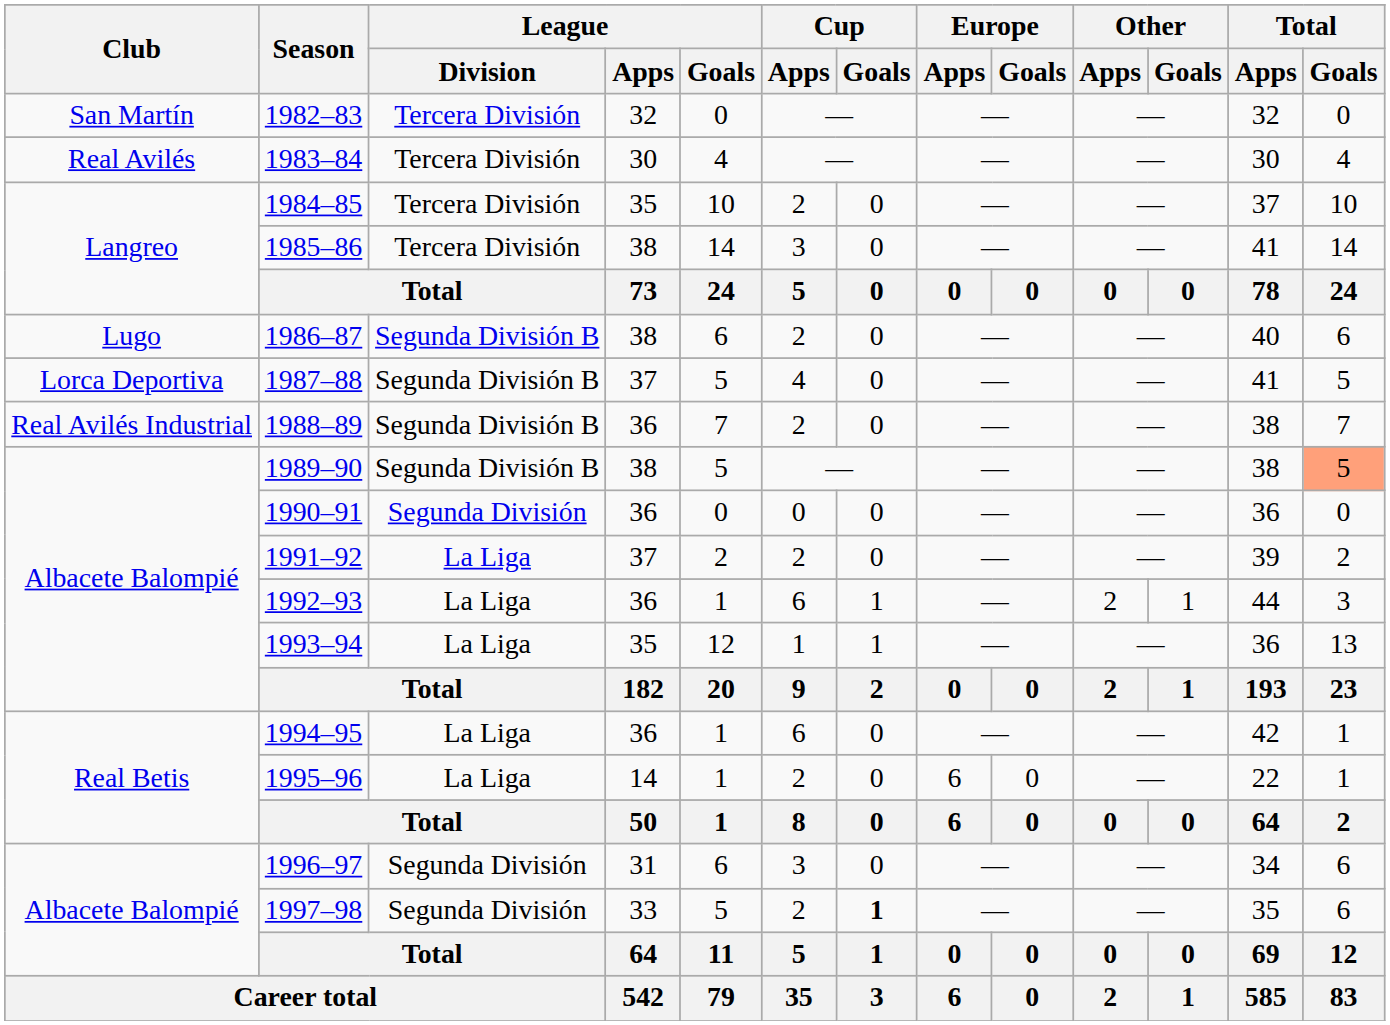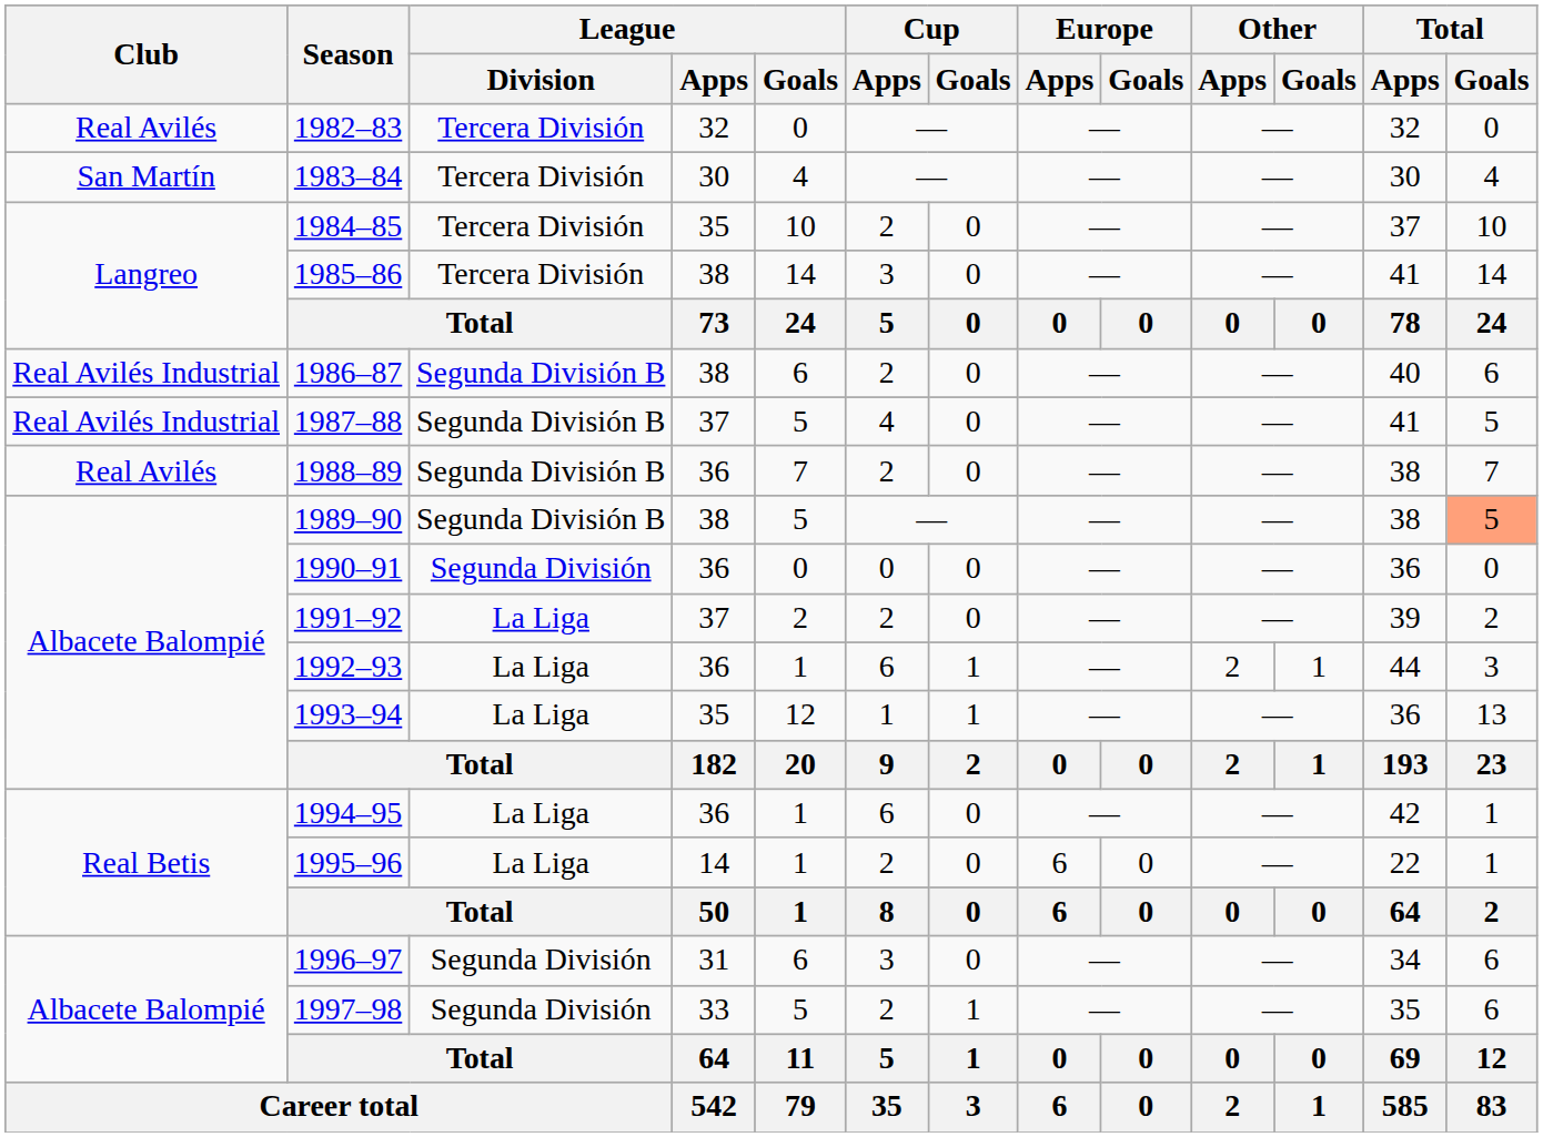 <table class="wikitable" style="text-align: center;">
 <tr>
 <th rowspan="2">Club</th>
 <th rowspan="2">Season</th>
 <th colspan="3">League</th>
 <th colspan="2">Cup</th>
 <th colspan="2">Europe</th>
 <th colspan="2">Other</th>
 <th colspan="2">Total</th>
 </tr>
 <tr>
 <th>Division</th>
 <th>Apps</th>
 <th>Goals</th>
 <th>Apps</th>
 <th>Goals</th>
 <th>Apps</th>
 <th>Goals</th>
 <th>Apps</th>
 <th>Goals</th>
 <th>Apps</th>
 <th>Goals</th>
 </tr>
 <tr>
-<td valign="center"><a href='#'>San Martín</a></td>
+<td valign="center"><a href='#'>Real Avilés</a></td>
 <td><a href='#'>1982–83</a></td>
 <td><a href='#'>Tercera División</a></td>
 <td>32</td>
 <td>0</td>
 <td colspan="2">—</td>
 <td colspan="2">—</td>
 <td colspan="2">—</td>
 <td>32</td>
 <td>0</td>
 </tr>
 <tr>
-<td valign="center"><a href='#'>Real Avilés</a></td>
+<td valign="center"><a href='#'>San Martín</a></td>
 <td><a href='#'>1983–84</a></td>
 <td>Tercera División</td>
 <td>30</td>
 <td>4</td>
 <td colspan="2">—</td>
 <td colspan="2">—</td>
 <td colspan="2">—</td>
 <td>30</td>
 <td>4</td>
 </tr>
 <tr>
 <td rowspan="3" valign="center"><a href='#'>Langreo</a></td>
 <td><a href='#'>1984–85</a></td>
 <td>Tercera División</td>
 <td>35</td>
 <td>10</td>
 <td>2</td>
 <td>0</td>
 <td colspan="2">—</td>
 <td colspan="2">—</td>
 <td>37</td>
 <td>10</td>
 </tr>
 <tr>
 <td><a href='#'>1985–86</a></td>
 <td>Tercera División</td>
 <td>38</td>
 <td>14</td>
 <td>3</td>
 <td>0</td>
 <td colspan="2">—</td>
 <td colspan="2">—</td>
 <td>41</td>
 <td>14</td>
 </tr>
 <tr>
 <th colspan="2">Total</th>
 <th>73</th>
 <th>24</th>
 <th>5</th>
 <th>0</th>
 <th>0</th>
 <th>0</th>
 <th>0</th>
 <th>0</th>
 <th>78</th>
 <th>24</th>
 </tr>
 <tr>
-<td valign="center"><a href='#'>Lugo</a></td>
+<td valign="center"><a href='#'>Real Avilés Industrial</a></td>
 <td><a href='#'>1986–87</a></td>
 <td><a href='#'>Segunda División B</a></td>
 <td>38</td>
 <td>6</td>
 <td>2</td>
 <td>0</td>
 <td colspan="2">—</td>
 <td colspan="2">—</td>
 <td>40</td>
 <td>6</td>
 </tr>
 <tr>
-<td valign="center"><a href='#'>Lorca Deportiva</a></td>
+<td valign="center"><a href='#'>Real Avilés Industrial</a></td>
 <td><a href='#'>1987–88</a></td>
 <td>Segunda División B</td>
 <td>37</td>
 <td>5</td>
 <td>4</td>
 <td>0</td>
 <td colspan="2">—</td>
 <td colspan="2">—</td>
 <td>41</td>
 <td>5</td>
 </tr>
 <tr>
-<td valign="center"><a href='#'>Real Avilés Industrial</a></td>
+<td valign="center"><a href='#'>Real Avilés</a></td>
 <td><a href='#'>1988–89</a></td>
 <td>Segunda División B</td>
 <td>36</td>
 <td>7</td>
 <td>2</td>
 <td>0</td>
 <td colspan="2">—</td>
 <td colspan="2">—</td>
 <td>38</td>
 <td>7</td>
 </tr>
 <tr>
 <td rowspan="6" valign="center"><a href='#'>Albacete Balompié</a></td>
 <td><a href='#'>1989–90</a></td>
 <td>Segunda División B</td>
 <td>38</td>
 <td>5</td>
 <td colspan="2">—</td>
 <td colspan="2">—</td>
 <td colspan="2">—</td>
 <td>38</td>
 <td style="background: lightsalmon;">5</td>
 </tr>
 <tr>
 <td><a href='#'>1990–91</a></td>
 <td><a href='#'>Segunda División</a></td>
 <td>36</td>
 <td>0</td>
 <td>0</td>
 <td>0</td>
 <td colspan="2">—</td>
 <td colspan="2">—</td>
 <td>36</td>
 <td>0</td>
 </tr>
 <tr>
 <td><a href='#'>1991–92</a></td>
 <td><a href='#'>La Liga</a></td>
 <td>37</td>
 <td>2</td>
 <td>2</td>
 <td>0</td>
 <td colspan="2">—</td>
 <td colspan="2">—</td>
 <td>39</td>
 <td>2</td>
 </tr>
 <tr>
 <td><a href='#'>1992–93</a></td>
 <td>La Liga</td>
 <td>36</td>
 <td>1</td>
 <td>6</td>
 <td>1</td>
 <td colspan="2">—</td>
 <td>2</td>
 <td>1</td>
 <td>44</td>
 <td>3</td>
 </tr>
 <tr>
 <td><a href='#'>1993–94</a></td>
 <td>La Liga</td>
 <td>35</td>
 <td>12</td>
 <td>1</td>
 <td>1</td>
 <td colspan="2">—</td>
 <td colspan="2">—</td>
 <td>36</td>
 <td>13</td>
 </tr>
 <tr>
 <th colspan="2">Total</th>
 <th>182</th>
 <th>20</th>
 <th>9</th>
 <th>2</th>
 <th>0</th>
 <th>0</th>
 <th>2</th>
 <th>1</th>
 <th>193</th>
 <th>23</th>
 </tr>
 <tr>
 <td rowspan="3" valign="center"><a href='#'>Real Betis</a></td>
 <td><a href='#'>1994–95</a></td>
 <td>La Liga</td>
 <td>36</td>
 <td>1</td>
 <td>6</td>
 <td>0</td>
 <td colspan="2">—</td>
 <td colspan="2">—</td>
 <td>42</td>
 <td>1</td>
 </tr>
 <tr>
 <td><a href='#'>1995–96</a></td>
 <td>La Liga</td>
 <td>14</td>
 <td>1</td>
 <td>2</td>
 <td>0</td>
 <td>6</td>
 <td>0</td>
 <td colspan="2">—</td>
 <td>22</td>
 <td>1</td>
 </tr>
 <tr>
 <th colspan="2">Total</th>
 <th>50</th>
 <th>1</th>
 <th>8</th>
 <th>0</th>
 <th>6</th>
 <th>0</th>
 <th>0</th>
 <th>0</th>
 <th>64</th>
 <th>2</th>
 </tr>
 <tr>
 <td rowspan="3" valign="center"><a href='#'>Albacete Balompié</a></td>
 <td><a href='#'>1996–97</a></td>
 <td>Segunda División</td>
 <td>31</td>
 <td>6</td>
 <td>3</td>
 <td>0</td>
 <td colspan="2">—</td>
 <td colspan="2">—</td>
 <td>34</td>
 <td>6</td>
 </tr>
 <tr>
 <td><a href='#'>1997–98</a></td>
 <td>Segunda División</td>
 <td>33</td>
 <td>5</td>
 <td>2</td>
-<td><strong>1</strong></td>
+<td>1</td>
 <td colspan="2">—</td>
 <td colspan="2">—</td>
 <td>35</td>
 <td>6</td>
 </tr>
 <tr>
 <th colspan="2">Total</th>
 <th>64</th>
 <th>11</th>
 <th>5</th>
 <th>1</th>
 <th>0</th>
 <th>0</th>
 <th>0</th>
 <th>0</th>
 <th>69</th>
 <th>12</th>
 </tr>
 <tr>
 <th colspan="3">Career total</th>
 <th>542</th>
 <th>79</th>
 <th>35</th>
 <th>3</th>
 <th>6</th>
 <th>0</th>
 <th>2</th>
 <th>1</th>
 <th>585</th>
 <th>83</th>
 </tr>
 </table>
